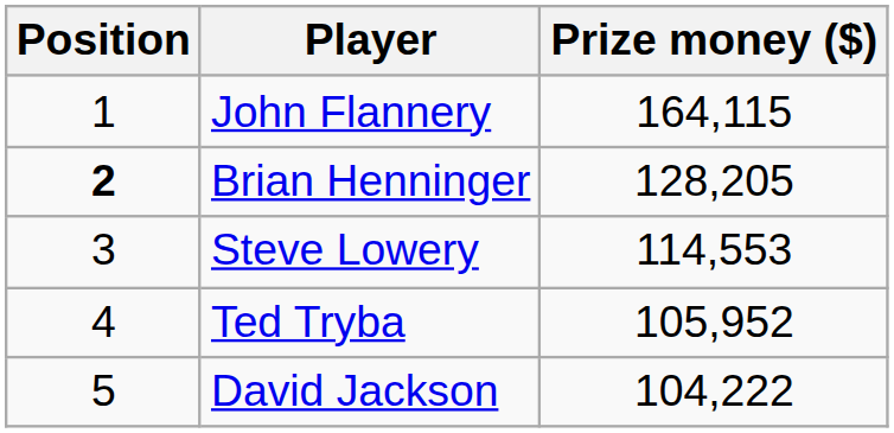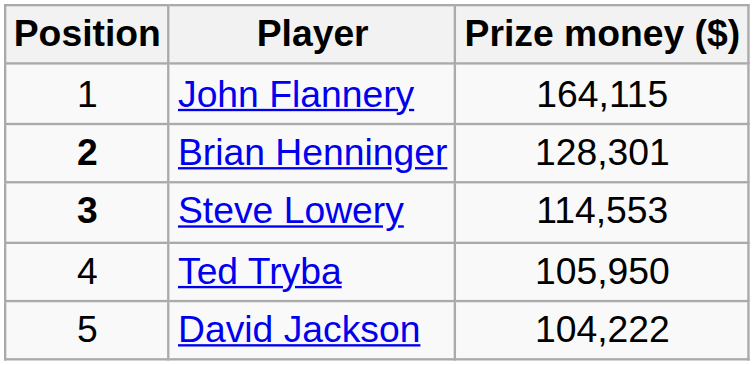 <table class="wikitable">
 <tr>
 <th>Position</th>
 <th>Player</th>
 <th>Prize money ($)</th>
 </tr>
 <tr>
 <td align=center>1</td>
 <td> <a href='#'>John Flannery</a></td>
 <td align=center>164,115</td>
 </tr>
 <tr>
 <td align=center><strong>2</strong></td>
 <td> <a href='#'>Brian Henninger</a></td>
-<td align=center>128,205</td>
+<td align=center>128,301</td>
 </tr>
 <tr>
-<td align=center>3</td>
+<td align=center><strong>3</strong></td>
 <td> <a href='#'>Steve Lowery</a></td>
 <td align=center>114,553</td>
 </tr>
 <tr>
 <td align=center>4</td>
 <td> <a href='#'>Ted Tryba</a></td>
-<td align=center>105,952</td>
+<td align=center>105,950</td>
 </tr>
 <tr>
 <td align=center>5</td>
 <td> <a href='#'>David Jackson</a></td>
 <td align=center>104,222</td>
 </tr>
 </table>
